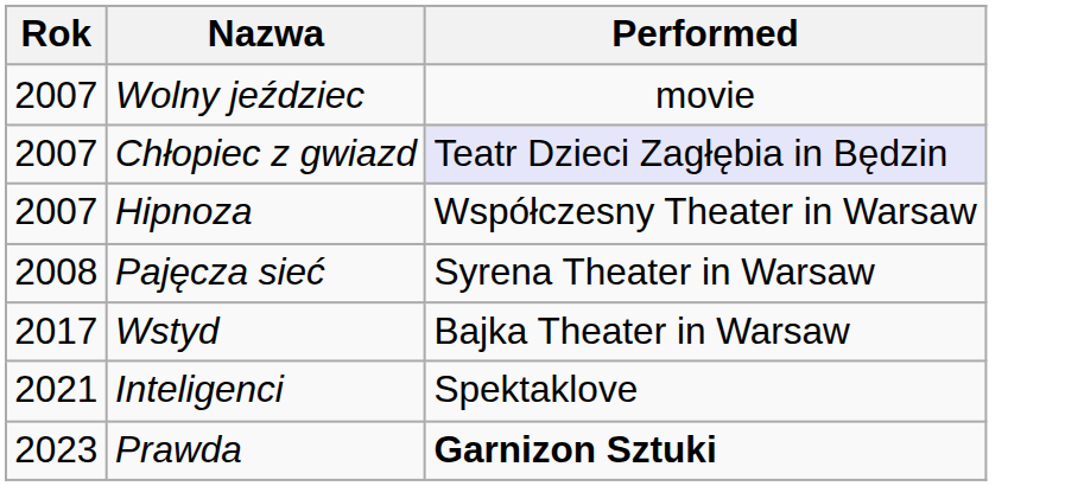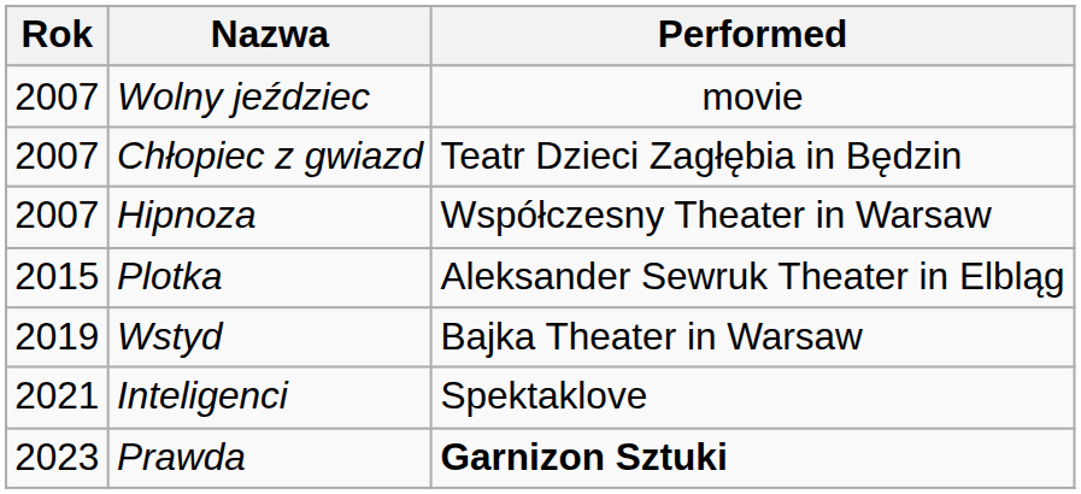 <table class="wikitable">
 <tr>
 <th>Rok</th>
 <th>Nazwa</th>
 <th>Performed</th>
 </tr>
 <tr>
 <td>2007</td>
 <td><em>Wolny jeździec</em></td>
 <td style="text-align:center;">movie</td>
 </tr>
 <tr>
 <td>2007</td>
 <td><em>Chłopiec z gwiazd</em></td>
-<td style="background: lavender;">Teatr Dzieci Zagłębia in Będzin</td>
+<td>Teatr Dzieci Zagłębia in Będzin</td>
 </tr>
 <tr>
 <td>2007</td>
 <td><em>Hipnoza</em></td>
 <td>Współczesny Theater in Warsaw</td>
 </tr>
 <tr>
-<td>2008</td>
-<td><em>Pajęcza sieć</em></td>
-<td>Syrena Theater in Warsaw</td>
+<td>2015</td>
+<td><em>Plotka</em></td>
+<td>Aleksander Sewruk Theater in Elbląg</td>
 </tr>
 <tr>
-<td>2017</td>
+<td>2019</td>
 <td><em>Wstyd</em></td>
 <td>Bajka Theater in Warsaw</td>
 </tr>
 <tr>
 <td>2021</td>
 <td><em>Inteligenci</em></td>
 <td>Spektaklove</td>
 </tr>
 <tr>
 <td>2023</td>
 <td><em>Prawda</em></td>
 <td><strong>Garnizon Sztuki</strong></td>
 </tr>
 </table>
